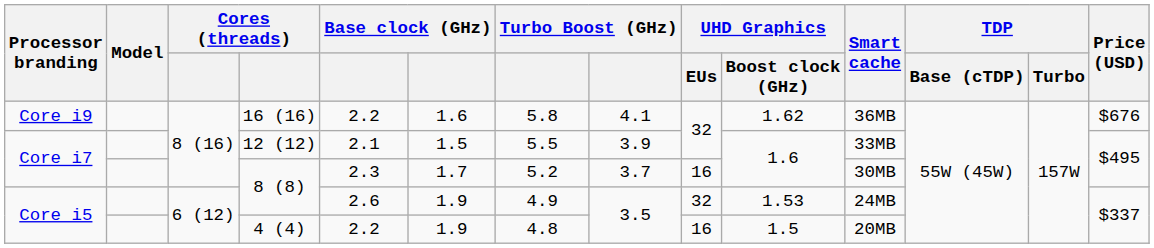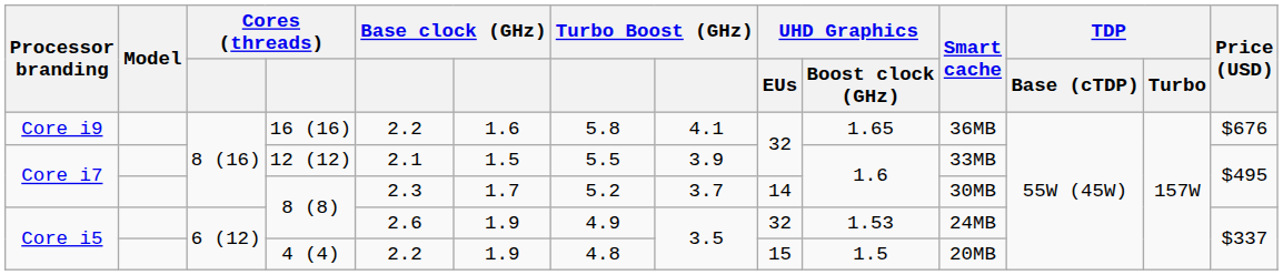 <table class="wikitable sortable sort-under" style="text-align:center;">
 <tr>
 <th rowspan="2">Processor<br>branding</th>
 <th rowspan="2">Model</th>
 <th colspan="2"><a href='#'>Cores</a><br>(<a href='#'>threads</a>)</th>
 <th colspan="2"><a href='#'>Base clock</a> (GHz)</th>
 <th colspan="2"><a href='#'>Turbo Boost</a> (GHz)</th>
 <th colspan="2"><a href='#'>UHD Graphics</a></th>
 <th rowspan="2"><a href='#'>Smart<br>cache</a></th>
 <th colspan="2"><a href='#'>TDP</a></th>
 <th rowspan="2">Price<br>(USD)</th>
 </tr>
 <tr>
 <th></th>
 <th></th>
 <th></th>
 <th></th>
 <th></th>
 <th></th>
 <th>EUs</th>
 <th>Boost clock<br>(GHz)</th>
 <th>Base (cTDP)</th>
 <th>Turbo</th>
 </tr>
 <tr>
 <td rowspan="1"><a href='#'>Core i9</a></td>
 <td></td>
 <td rowspan="3">8 (16)</td>
 <td>16 (16)</td>
 <td>2.2</td>
 <td>1.6</td>
 <td>5.8</td>
 <td>4.1</td>
 <td rowspan="2">32</td>
-<td>1.62</td>
+<td>1.65</td>
 <td>36MB</td>
 <td rowspan="5">55W (45W)</td>
 <td rowspan="5">157W</td>
 <td>$676</td>
 </tr>
 <tr>
 <td rowspan="2"><a href='#'>Core i7</a></td>
 <td></td>
 <td>12 (12)</td>
 <td>2.1</td>
 <td>1.5</td>
 <td>5.5</td>
 <td>3.9</td>
 <td rowspan="2">1.6</td>
 <td>33MB</td>
 <td rowspan="2">$495</td>
 </tr>
 <tr>
 <td></td>
 <td rowspan="2">8 (8)</td>
 <td>2.3</td>
 <td>1.7</td>
 <td>5.2</td>
 <td>3.7</td>
-<td>16</td>
+<td>14</td>
 <td>30MB</td>
 </tr>
 <tr>
 <td rowspan="2"><a href='#'>Core i5</a></td>
 <td></td>
 <td rowspan="2">6 (12)</td>
 <td>2.6</td>
 <td>1.9</td>
 <td>4.9</td>
 <td rowspan="2">3.5</td>
 <td>32</td>
 <td>1.53</td>
 <td>24MB</td>
 <td rowspan="2">$337</td>
 </tr>
 <tr>
 <td></td>
 <td>4 (4)</td>
 <td>2.2</td>
 <td>1.9</td>
 <td>4.8</td>
-<td>16</td>
+<td>15</td>
 <td>1.5</td>
 <td>20MB</td>
 </tr>
 </table>
